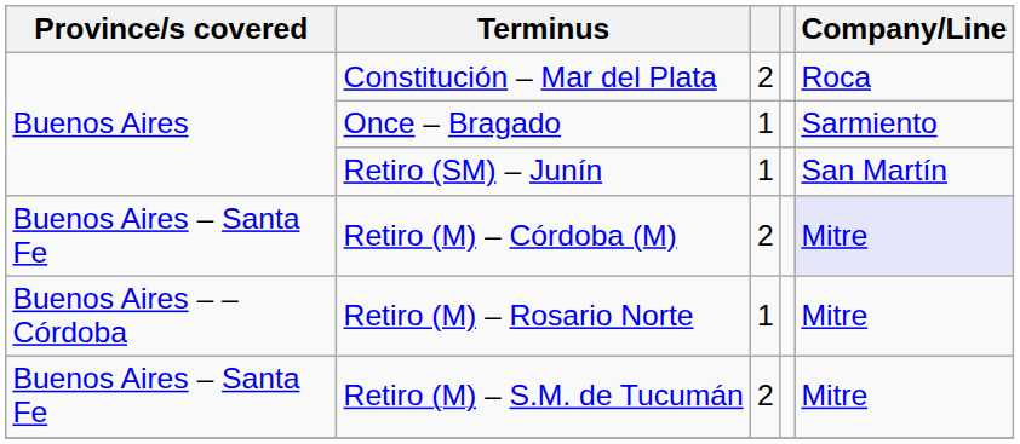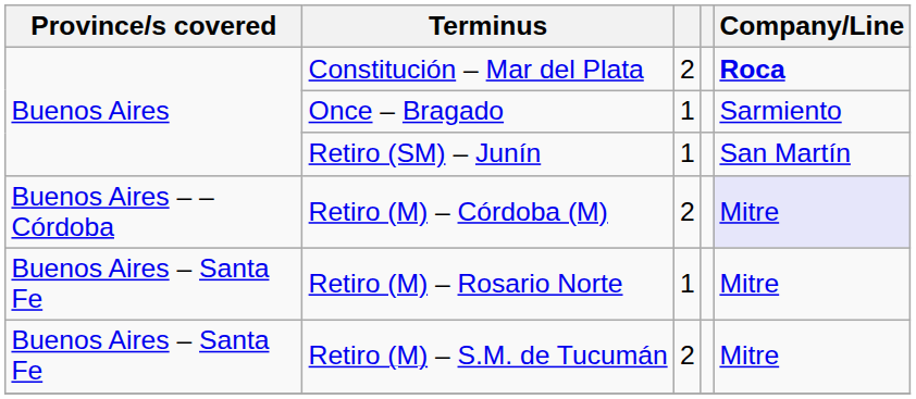 <table class="wikitable sortable" style="text-align:" width= px>
 <tr>
 <th width= 170px>Province/s covered</th>
 <th width= px>Terminus</th>
 <th width= px></th>
 <th width= px></th>
 <th width= px>Company/Line</th>
 </tr>
 <tr>
 <td rowspan=3><a href='#'>Buenos Aires</a></td>
 <td><a href='#'>Constitución</a> – <a href='#'>Mar del Plata</a> </td>
 <td>2 </td>
 <td></td>
-<td><a href='#'>Roca</a></td>
+<td><strong><a href='#'>Roca</a></strong></td>
 </tr>
 <tr>
 <td><a href='#'>Once</a> – <a href='#'>Bragado</a></td>
 <td>1 </td>
 <td></td>
 <td><a href='#'>Sarmiento</a></td>
 </tr>
 <tr>
 <td><a href='#'>Retiro (SM)</a> – <a href='#'>Junín</a></td>
 <td>1 </td>
 <td></td>
 <td><a href='#'>San Martín</a></td>
 </tr>
 <tr>
-<td><a href='#'>Buenos Aires</a> – <a href='#'>Santa Fe</a></td>
+<td><a href='#'>Buenos Aires</a> –  – <a href='#'>Córdoba</a></td>
 <td><a href='#'>Retiro (M)</a> – <a href='#'>Córdoba (M)</a></td>
 <td>2 </td>
 <td></td>
 <td style="background: lavender;"><a href='#'>Mitre</a></td>
 </tr>
 <tr>
-<td><a href='#'>Buenos Aires</a> –  – <a href='#'>Córdoba</a></td>
+<td><a href='#'>Buenos Aires</a> – <a href='#'>Santa Fe</a></td>
 <td><a href='#'>Retiro (M)</a> – <a href='#'>Rosario Norte</a></td>
 <td>1 </td>
 <td></td>
 <td><a href='#'>Mitre</a></td>
 </tr>
 <tr>
 <td><a href='#'>Buenos Aires</a> – <a href='#'>Santa Fe</a></td>
 <td><a href='#'>Retiro (M)</a> – <a href='#'>S.M. de Tucumán</a></td>
 <td>2 </td>
 <td></td>
 <td><a href='#'>Mitre</a></td>
 </tr>
 <tr>
 </tr>
 </table>
